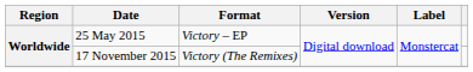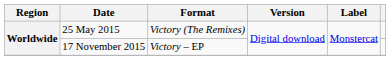 <table class="wikitable plainrowheaders">
 <tr>
 <th>Region</th>
 <th>Date</th>
 <th>Format</th>
 <th>Version</th>
 <th>Label</th>
 <th></th>
 </tr>
 <tr>
 <th scope="row" rowspan="2">Worldwide</th>
 <td>25 May 2015</td>
-<td><em>Victory </em>– EP</td>
+<td><em>Victory (The Remixes)</em></td>
 <td rowspan="2"><a href='#'>Digital download</a></td>
 <td rowspan="2"><a href='#'>Monstercat</a></td>
 <td></td>
 </tr>
 <tr>
 <td>17 November 2015</td>
-<td><em>Victory (The Remixes)</em></td>
+<td><em>Victory </em>– EP</td>
 <td></td>
 </tr>
 <tr>
 </tr>
 </table>
